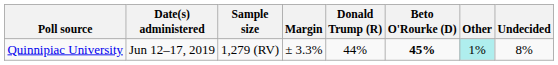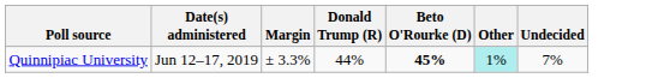 <table class="wikitable" style="font-size:90%;text-align:center;">
 <tr valign=bottom style="font-size:90%;">
 <th>Poll source</th>
 <th>Date(s)<br>administered</th>
-<th>Sample<br>size</th>
 <th>Margin<br></th>
 <th>Donald<br>Trump (R)</th>
 <th>Beto<br>O'Rourke (D)</th>
 <th>Other</th>
 <th>Undecided</th>
 </tr>
 <tr>
 <td style="text-align:left;"><a href='#'>Quinnipiac University</a></td>
 <td>Jun 12–17, 2019</td>
-<td>1,279 (RV)</td>
 <td>± 3.3%</td>
 <td>44%</td>
 <td><strong>45%</strong></td>
 <td style="background: paleturquoise;">1%</td>
-<td>8%</td>
+<td>7%</td>
 </tr>
 </table>
